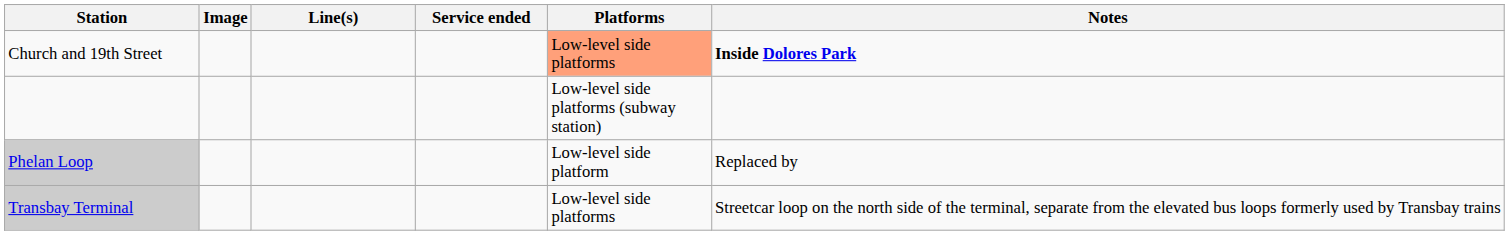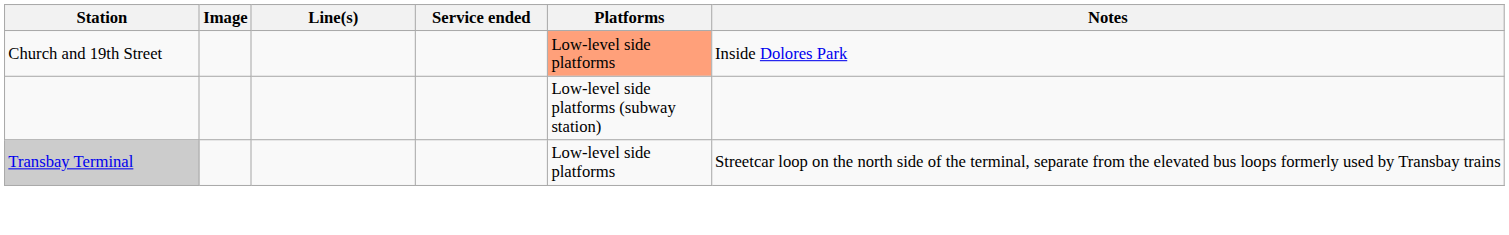 <table class="wikitable sortable" style="font-size:100%">
 <tr>
 <th width="180">Station</th>
 <th>Image</th>
 <th width="150">Line(s)</th>
 <th width="120">Service ended</th>
 <th width="150">Platforms</th>
 <th>Notes</th>
 </tr>
 <tr>
 <td>Church and 19th Street</td>
 <td></td>
 <td></td>
 <td></td>
 <td style="background: lightsalmon;">Low-level side platforms</td>
-<td><strong>Inside <a href='#'>Dolores Park</a></strong></td>
+<td>Inside <a href='#'>Dolores Park</a></td>
 </tr>
 <tr>
 <td></td>
 <td></td>
 <td></td>
 <td></td>
 <td>Low-level side platforms (subway station)</td>
 <td></td>
 </tr>
 <tr>
-<td style="background-color:#CCC"><a href='#'>Phelan Loop</a> </td>
-<td></td>
-<td></td>
-<td></td>
-<td>Low-level side platform</td>
-<td>Replaced by </td>
-</tr>
-<tr>
 <td style="background-color:#CCC"><a href='#'>Transbay Terminal</a> </td>
 <td></td>
 <td></td>
 <td></td>
 <td>Low-level side platforms</td>
 <td>Streetcar loop on the north side of the terminal, separate from the elevated bus loops formerly used by Transbay trains</td>
 </tr>
 </table>
